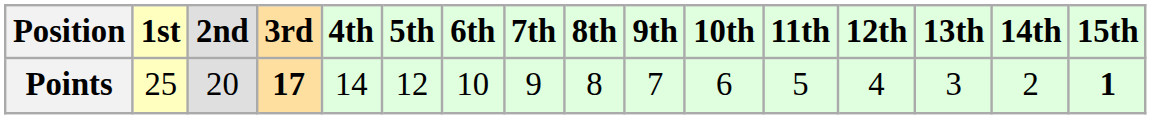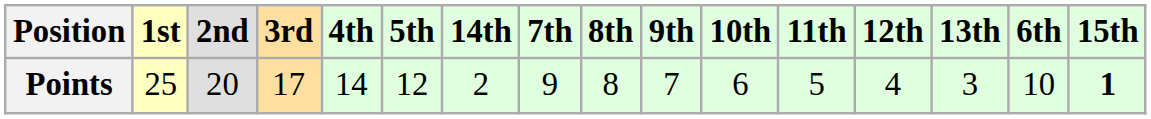 <table class="wikitable" style="font-size: 85%;">
 <tr>
 <th>Position</th>
 <td style="background-color:#ffffbf" align="center"><strong>1st</strong></td>
 <td style="background-color:#dfdfdf" align="center"><strong>2nd</strong></td>
 <td style="background-color:#ffdf9f" align="center"><strong>3rd</strong></td>
 <td style="background-color:#dfffdf" align="center"><strong>4th</strong></td>
 <td style="background-color:#dfffdf" align="center"><strong>5th</strong></td>
-<td style="background-color:#dfffdf" align="center"><strong>6th</strong></td>
+<td style="background-color:#dfffdf" align="center"><strong>14th</strong></td>
 <td style="background-color:#dfffdf" align="center"><strong>7th</strong></td>
 <td style="background-color:#dfffdf" align="center"><strong>8th</strong></td>
 <td style="background-color:#dfffdf" align="center"><strong>9th</strong></td>
 <td style="background-color:#dfffdf" align="center"><strong>10th</strong></td>
 <td style="background-color:#dfffdf" align="center"><strong>11th</strong></td>
 <td style="background-color:#dfffdf" align="center"><strong>12th</strong></td>
 <td style="background-color:#dfffdf" align="center"><strong>13th</strong></td>
-<td style="background-color:#dfffdf" align="center"><strong>14th</strong></td>
+<td style="background-color:#dfffdf" align="center"><strong>6th</strong></td>
 <td style="background-color:#dfffdf" align="center"><strong>15th</strong></td>
 </tr>
 <tr>
 <th>Points</th>
 <td style="background-color:#ffffbf" align="center">25</td>
 <td style="background-color:#dfdfdf" align="center">20</td>
-<td style="background-color:#ffdf9f" align="center"><strong>17</strong></td>
+<td style="background-color:#ffdf9f" align="center">17</td>
 <td style="background-color:#dfffdf" align="center">14</td>
 <td style="background-color:#dfffdf" align="center">12</td>
-<td style="background-color:#dfffdf" align="center">10</td>
+<td style="background-color:#dfffdf" align="center">2</td>
 <td style="background-color:#dfffdf" align="center">9</td>
 <td style="background-color:#dfffdf" align="center">8</td>
 <td style="background-color:#dfffdf" align="center">7</td>
 <td style="background-color:#dfffdf" align="center">6</td>
 <td style="background-color:#dfffdf" align="center">5</td>
 <td style="background-color:#dfffdf" align="center">4</td>
 <td style="background-color:#dfffdf" align="center">3</td>
-<td style="background-color:#dfffdf" align="center">2</td>
+<td style="background-color:#dfffdf" align="center">10</td>
 <td style="background-color:#dfffdf" align="center"><strong>1</strong></td>
 </tr>
 </table>
